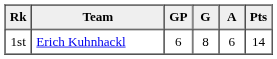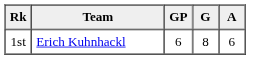 <table border=1 cellpadding=5 cellspacing=0>
 <tr>
 <th bgcolor="#efefef" width="20">Rk</th>
 <th bgcolor="#efefef" width="150">Team</th>
 <th bgcolor="#efefef" width="20">GP</th>
 <th bgcolor="#efefef" width="20">G</th>
 <th bgcolor="#efefef" width="20">A</th>
-<th bgcolor="#efefef" width="20">Pts</th>
 </tr>
 <tr align=center>
 <td>1st</td>
 <td align=left><a href='#'>Erich Kuhnhackl</a></td>
 <td>6</td>
 <td>8</td>
 <td>6</td>
-<td>14</td>
 </tr>
 </table>
